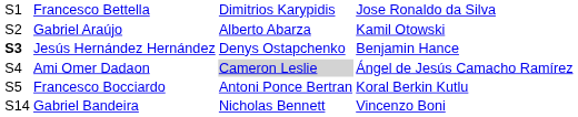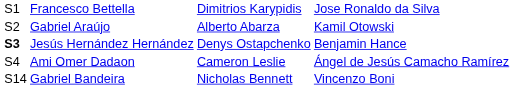 <table>
 <tr>
 <td>S1</td>
 <td><a href='#'>Francesco Bettella</a><br></td>
 <td><a href='#'>Dimitrios Karypidis</a><br></td>
 <td><a href='#'>Jose Ronaldo da Silva</a><br></td>
 </tr>
 <tr>
 <td>S2</td>
 <td><a href='#'>Gabriel Araújo</a><br></td>
 <td><a href='#'>Alberto Abarza</a><br></td>
 <td><a href='#'>Kamil Otowski</a><br></td>
 </tr>
 <tr>
 <td><strong>S3</strong></td>
 <td><a href='#'>Jesús Hernández Hernández</a><br></td>
 <td><a href='#'>Denys Ostapchenko</a><br></td>
 <td><a href='#'>Benjamin Hance</a><br></td>
 </tr>
 <tr>
 <td>S4</td>
 <td><a href='#'>Ami Omer Dadaon</a><br></td>
-<td style="background: lightgrey;"><a href='#'>Cameron Leslie</a><br></td>
+<td><a href='#'>Cameron Leslie</a><br></td>
 <td><a href='#'>Ángel de Jesús Camacho Ramírez</a><br></td>
-</tr>
-<tr>
-<td>S5</td>
-<td><a href='#'>Francesco Bocciardo</a><br></td>
-<td><a href='#'>Antoni Ponce Bertran</a><br></td>
-<td><a href='#'>Koral Berkin Kutlu</a><br></td>
 </tr>
 <tr>
 <td>S14</td>
 <td><a href='#'>Gabriel Bandeira</a><br></td>
 <td><a href='#'>Nicholas Bennett</a><br></td>
 <td><a href='#'>Vincenzo Boni</a><br></td>
 </tr>
 </table>
